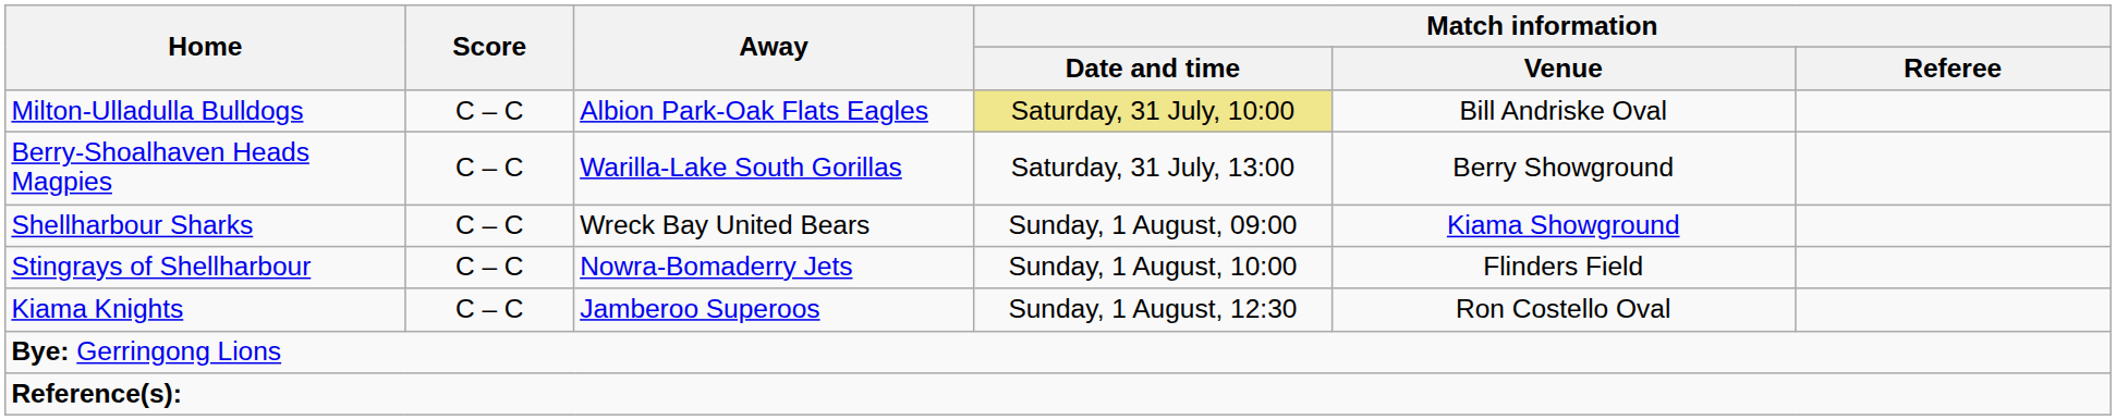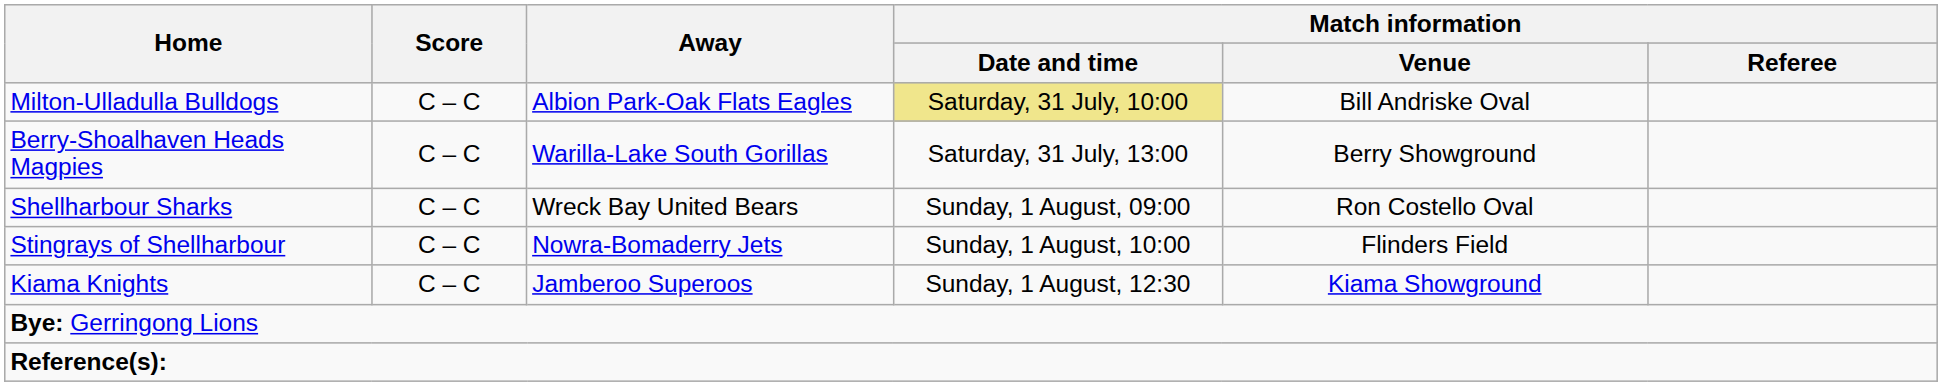 <table class="wikitable" width="100% text-align:center;">
 <tr>
 <th rowspan="2" width="19%">Home</th>
 <th rowspan="2" width="8%">Score</th>
 <th rowspan="2" width="19%">Away</th>
 <th colspan="3">Match information</th>
 </tr>
 <tr bgcolor="#CCCCCC">
 <th width="17%">Date and time</th>
 <th width="22%">Venue</th>
 <th>Referee</th>
 </tr>
 <tr>
 <td> <a href='#'>Milton-Ulladulla Bulldogs</a></td>
 <td style="text-align:center;">C – C</td>
 <td> <a href='#'>Albion Park-Oak Flats Eagles</a></td>
 <td style="background: khaki; text-align:center;">Saturday, 31 July, 10:00</td>
 <td style="text-align:center;">Bill Andriske Oval</td>
 <td style="text-align:center;"></td>
 </tr>
 <tr>
 <td> <a href='#'>Berry-Shoalhaven Heads Magpies</a></td>
 <td style="text-align:center;">C – C</td>
 <td> <a href='#'>Warilla-Lake South Gorillas</a></td>
 <td style="text-align:center;">Saturday, 31 July, 13:00</td>
 <td style="text-align:center;">Berry Showground</td>
 <td style="text-align:center;"></td>
 </tr>
 <tr>
 <td> <a href='#'>Shellharbour Sharks</a></td>
 <td style="text-align:center;">C – C</td>
 <td> Wreck Bay United Bears</td>
 <td style="text-align:center;">Sunday, 1 August, 09:00</td>
-<td style="text-align:center;"><a href='#'>Kiama Showground</a></td>
+<td style="text-align:center;">Ron Costello Oval</td>
 <td style="text-align:center;"></td>
 </tr>
 <tr>
 <td> <a href='#'>Stingrays of Shellharbour</a></td>
 <td style="text-align:center;">C – C</td>
 <td> <a href='#'>Nowra-Bomaderry Jets</a></td>
 <td style="text-align:center;">Sunday, 1 August, 10:00</td>
 <td style="text-align:center;">Flinders Field</td>
 <td style="text-align:center;"></td>
 </tr>
 <tr>
 <td> <a href='#'>Kiama Knights</a></td>
 <td style="text-align:center;">C – C</td>
 <td> <a href='#'>Jamberoo Superoos</a></td>
 <td style="text-align:center;">Sunday, 1 August, 12:30</td>
-<td style="text-align:center;">Ron Costello Oval</td>
+<td style="text-align:center;"><a href='#'>Kiama Showground</a></td>
 <td style="text-align:center;"></td>
 </tr>
 <tr>
 <td colspan="6"><strong>Bye:</strong>  <a href='#'>Gerringong Lions</a></td>
 </tr>
 <tr>
 <td colspan="6"><strong>Reference(s):</strong></td>
 </tr>
 </table>
